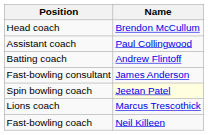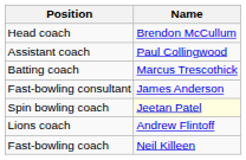 <table class="wikitable">
 <tr>
 <th>Position</th>
 <th>Name</th>
 </tr>
 <tr>
 <td>Head coach</td>
 <td><a href='#'>Brendon McCullum</a></td>
 </tr>
 <tr>
 <td>Assistant coach</td>
 <td><a href='#'>Paul Collingwood</a></td>
 </tr>
 <tr>
 <td>Batting coach</td>
-<td><a href='#'>Andrew Flintoff</a></td>
+<td><a href='#'>Marcus Trescothick</a></td>
 </tr>
 <tr>
 <td>Fast-bowling consultant</td>
 <td><a href='#'>James Anderson</a></td>
 </tr>
 <tr>
 <td>Spin bowling coach</td>
 <td style="background: lightyellow;"><a href='#'>Jeetan Patel</a></td>
 </tr>
 <tr>
 <td>Lions coach</td>
-<td><a href='#'>Marcus Trescothick</a></td>
+<td><a href='#'>Andrew Flintoff</a></td>
 </tr>
 <tr>
 <td>Fast-bowling coach</td>
 <td><a href='#'>Neil Killeen</a></td>
 </tr>
 </table>
